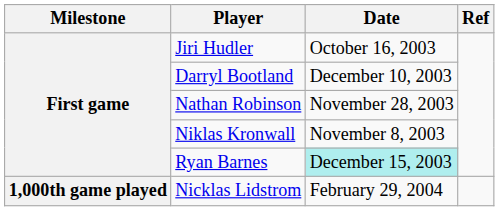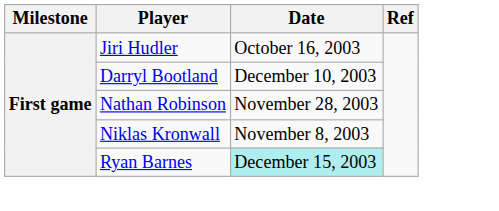 <table class="wikitable">
 <tr>
 <th scope="col">Milestone</th>
 <th scope="col">Player</th>
 <th scope="col">Date</th>
 <th scope="col">Ref</th>
 </tr>
 <tr>
 <th rowspan=5>First game</th>
 <td><a href='#'>Jiri Hudler</a></td>
 <td>October 16, 2003</td>
 <td rowspan=5></td>
 </tr>
 <tr>
 <td><a href='#'>Darryl Bootland</a></td>
 <td>December 10, 2003</td>
 </tr>
 <tr>
 <td><a href='#'>Nathan Robinson</a></td>
 <td>November 28, 2003</td>
 </tr>
 <tr>
 <td><a href='#'>Niklas Kronwall</a></td>
 <td>November 8, 2003</td>
 </tr>
 <tr>
 <td><a href='#'>Ryan Barnes</a></td>
 <td style="background: paleturquoise;">December 15, 2003</td>
 </tr>
-<tr>
-<th>1,000th game played</th>
-<td><a href='#'>Nicklas Lidstrom</a></td>
-<td>February 29, 2004</td>
-<td></td>
-</tr>
 </table>
